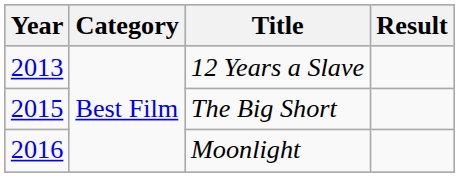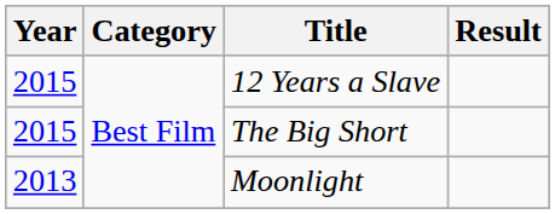 <table class="wikitable" style="font-size: 100%">
 <tr>
 <th>Year</th>
 <th>Category</th>
 <th>Title</th>
 <th>Result</th>
 </tr>
 <tr>
-<td style="text-align:center;"><a href='#'>2013</a></td>
+<td style="text-align:center;"><a href='#'>2015</a></td>
 <td rowspan="3"><a href='#'>Best Film</a></td>
 <td><em>12 Years a Slave</em></td>
 <td></td>
 </tr>
 <tr>
 <td style="text-align:center;"><a href='#'>2015</a></td>
 <td><em>The Big Short</em></td>
 <td></td>
 </tr>
 <tr>
-<td style="text-align:center;"><a href='#'>2016</a></td>
+<td style="text-align:center;"><a href='#'>2013</a></td>
 <td><em>Moonlight</em></td>
 <td></td>
 </tr>
 </table>
